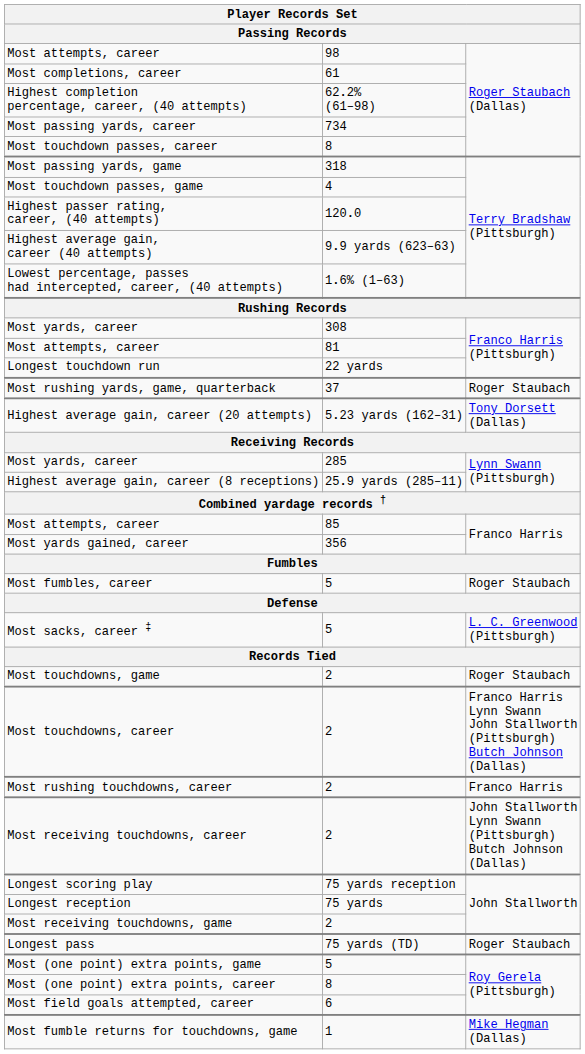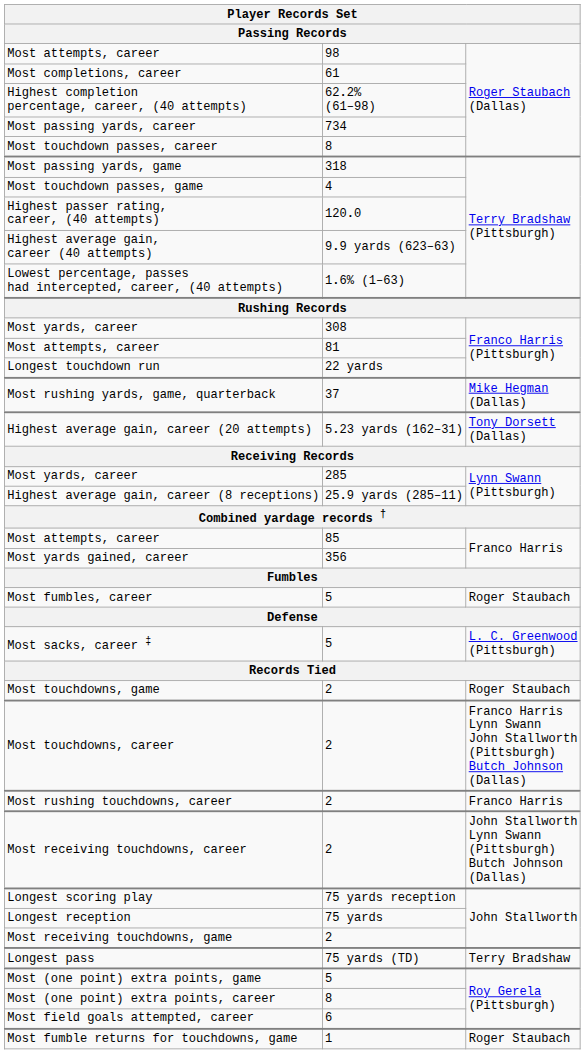 <table class="wikitable">
 <tr>
 <th colspan=3>Player Records Set</th>
 </tr>
 <tr>
 <th colspan=3>Passing Records</th>
 </tr>
 <tr>
 <td>Most attempts, career</td>
 <td>98</td>
 <td rowspan=5><a href='#'>Roger Staubach</a><br>(Dallas)</td>
 </tr>
 <tr>
 <td>Most completions, career</td>
 <td>61</td>
 </tr>
 <tr>
 <td>Highest completion<br> percentage, career, (40 attempts)</td>
 <td>62<strong>.</strong>2%<br>(61–98)</td>
 </tr>
 <tr>
 <td>Most passing yards, career</td>
 <td>734</td>
 </tr>
 <tr style="border-bottom: 2px solid gray">
 <td>Most touchdown passes, career</td>
 <td>8</td>
 </tr>
 <tr>
 <td>Most passing yards, game</td>
 <td>318</td>
 <td rowspan=5><a href='#'>Terry Bradshaw</a><br>(Pittsburgh)</td>
 </tr>
 <tr>
 <td>Most touchdown passes, game</td>
 <td>4</td>
 </tr>
 <tr>
 <td>Highest passer rating,<br> career, (40 attempts)</td>
 <td>120<strong>.</strong>0</td>
 </tr>
 <tr>
 <td>Highest average gain,<br> career (40 attempts)</td>
 <td>9<strong>.</strong>9 yards (623–63)</td>
 </tr>
 <tr style="border-bottom: 2px solid gray">
 <td>Lowest percentage, passes<br> had intercepted, career, (40 attempts)</td>
 <td>1<strong>.</strong>6% (1–63)</td>
 </tr>
 <tr>
 <th colspan=3>Rushing Records</th>
 </tr>
 <tr>
 <td>Most yards, career</td>
 <td>308</td>
 <td rowspan=3><a href='#'>Franco Harris</a><br>(Pittsburgh)</td>
 </tr>
 <tr>
 <td>Most attempts, career</td>
 <td>81</td>
 </tr>
 <tr style="border-bottom: 2px solid gray">
 <td>Longest touchdown run</td>
 <td>22 yards</td>
 </tr>
 <tr style="border-bottom: 2px solid gray">
 <td>Most rushing yards, game, quarterback</td>
 <td>37</td>
-<td>Roger Staubach</td>
+<td><a href='#'>Mike Hegman</a><br>(Dallas)</td>
 </tr>
 <tr>
 <td>Highest average gain, career (20 attempts)</td>
 <td>5<strong>.</strong>23 yards  (162–31)</td>
 <td><a href='#'>Tony Dorsett</a><br>(Dallas)</td>
 </tr>
 <tr>
 <th colspan=3>Receiving Records</th>
 </tr>
 <tr>
 <td>Most yards, career</td>
 <td>285</td>
 <td rowspan=2><a href='#'>Lynn Swann</a><br>(Pittsburgh)</td>
 </tr>
 <tr>
 <td>Highest average gain, career (8 receptions)</td>
 <td>25<strong>.</strong>9 yards (285–11)</td>
 </tr>
 <tr>
 <th colspan=3>Combined yardage records <sup>†</sup></th>
 </tr>
 <tr>
 <td>Most attempts, career</td>
 <td>85</td>
 <td rowspan=2>Franco Harris</td>
 </tr>
 <tr>
 <td>Most yards gained, career</td>
 <td>356</td>
 </tr>
 <tr>
 <th colspan=3>Fumbles</th>
 </tr>
 <tr>
 <td>Most fumbles, career</td>
 <td>5</td>
 <td>Roger Staubach</td>
 </tr>
 <tr>
 <th colspan=3>Defense</th>
 </tr>
 <tr>
 <td>Most sacks, career <sup>‡</sup></td>
 <td>5</td>
 <td><a href='#'>L. C. Greenwood</a><br>(Pittsburgh)</td>
 </tr>
 <tr>
 <th colspan=3>Records Tied</th>
 </tr>
 <tr style="border-bottom: 2px solid gray">
 <td>Most touchdowns, game</td>
 <td>2</td>
 <td>Roger Staubach</td>
 </tr>
 <tr style="border-bottom: 2px solid gray">
 <td>Most touchdowns, career</td>
 <td>2</td>
 <td>Franco Harris<br>Lynn Swann<br>John Stallworth<br>(Pittsburgh)<br><a href='#'>Butch Johnson</a><br>(Dallas)</td>
 </tr>
 <tr style="border-bottom: 2px solid gray">
 <td>Most rushing touchdowns, career</td>
 <td>2</td>
 <td>Franco Harris</td>
 </tr>
 <tr style="border-bottom: 2px solid gray">
 <td>Most receiving touchdowns, career</td>
 <td>2</td>
 <td>John Stallworth<br>Lynn Swann<br>(Pittsburgh)<br>Butch Johnson<br>(Dallas)</td>
 </tr>
 <tr>
 <td>Longest scoring play</td>
 <td>75 yards reception</td>
 <td rowspan=3>John Stallworth</td>
 </tr>
 <tr>
 <td>Longest reception</td>
 <td>75 yards</td>
 </tr>
 <tr style="border-bottom: 2px solid gray">
 <td>Most receiving touchdowns, game</td>
 <td>2</td>
 </tr>
 <tr style="border-bottom: 2px solid gray">
 <td>Longest pass</td>
 <td>75 yards (TD)</td>
-<td>Roger Staubach</td>
+<td>Terry Bradshaw</td>
 </tr>
 <tr>
 <td>Most (one point) extra points, game</td>
 <td>5</td>
 <td rowspan=3><a href='#'>Roy Gerela</a><br>(Pittsburgh)</td>
 </tr>
 <tr>
 <td>Most (one point) extra points, career</td>
 <td>8</td>
 </tr>
 <tr style="border-bottom: 2px solid gray">
 <td>Most field goals attempted, career</td>
 <td>6</td>
 </tr>
 <tr>
 <td>Most fumble returns for touchdowns, game</td>
 <td>1</td>
-<td><a href='#'>Mike Hegman</a><br>(Dallas)</td>
+<td>Roger Staubach</td>
 </tr>
 </table>
